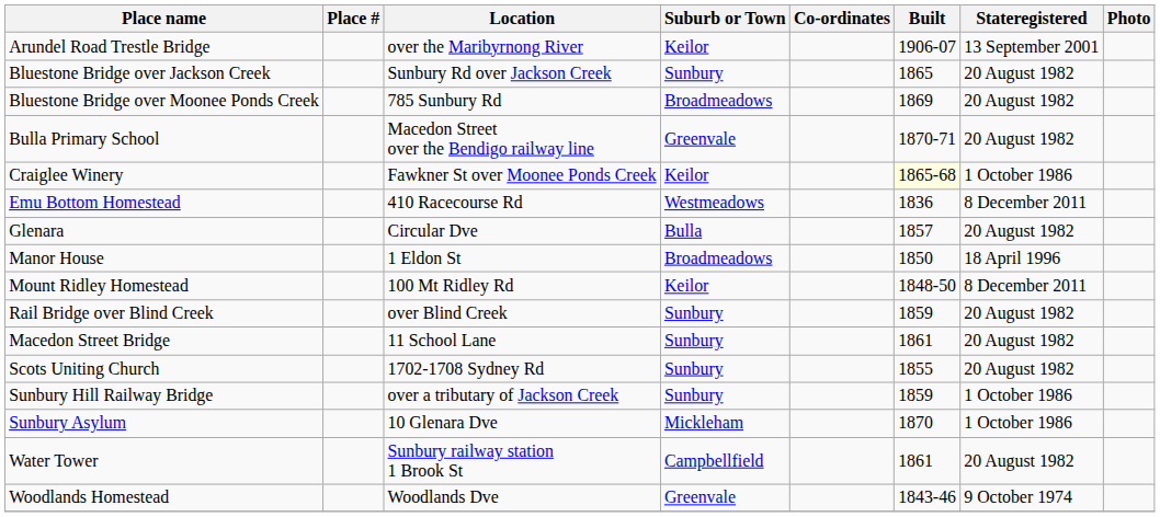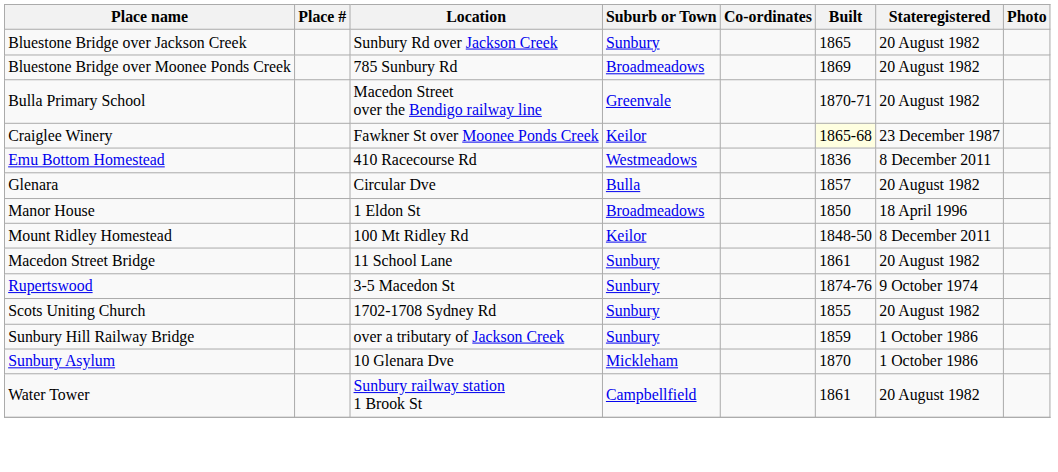 <table class="wikitable sortable">
 <tr>
 <th>Place name</th>
 <th>Place #</th>
 <th>Location</th>
 <th>Suburb or Town</th>
 <th>Co-ordinates</th>
 <th>Built</th>
 <th>Stateregistered</th>
 <th class="unsortable">Photo</th>
-</tr>
-<tr>
-<td>Arundel Road Trestle Bridge</td>
-<td></td>
-<td>over the <a href='#'>Maribyrnong River</a></td>
-<td><a href='#'>Keilor</a></td>
-<td></td>
-<td>1906-07</td>
-<td>13 September 2001</td>
-<td></td>
 </tr>
 <tr>
 <td>Bluestone Bridge over Jackson Creek</td>
 <td></td>
 <td>Sunbury Rd over <a href='#'>Jackson Creek</a></td>
 <td><a href='#'>Sunbury</a></td>
 <td></td>
 <td>1865</td>
 <td>20 August 1982</td>
 <td></td>
 </tr>
 <tr>
 <td>Bluestone Bridge over Moonee Ponds Creek</td>
 <td></td>
 <td>785 Sunbury Rd</td>
 <td><a href='#'>Broadmeadows</a></td>
 <td></td>
 <td>1869</td>
 <td>20 August 1982</td>
 <td></td>
 </tr>
 <tr>
 <td>Bulla Primary School</td>
 <td></td>
 <td>Macedon Street<br>over the <a href='#'>Bendigo railway line</a></td>
 <td><a href='#'>Greenvale</a></td>
 <td></td>
 <td>1870-71</td>
 <td>20 August 1982</td>
 <td></td>
 </tr>
 <tr>
 <td>Craiglee Winery</td>
 <td></td>
 <td>Fawkner St over <a href='#'>Moonee Ponds Creek</a></td>
 <td><a href='#'>Keilor</a></td>
 <td></td>
 <td style="background: lightyellow;">1865-68</td>
-<td>1 October 1986</td>
+<td>23 December 1987</td>
 <td></td>
 </tr>
 <tr>
 <td><a href='#'>Emu Bottom Homestead</a></td>
 <td></td>
 <td>410 Racecourse Rd</td>
 <td><a href='#'>Westmeadows</a></td>
 <td></td>
 <td> 1836</td>
 <td>8 December 2011</td>
 <td></td>
 </tr>
 <tr>
 <td>Glenara</td>
 <td></td>
 <td>Circular Dve</td>
 <td><a href='#'>Bulla</a></td>
 <td></td>
 <td>1857</td>
 <td>20 August 1982</td>
 <td></td>
 </tr>
 <tr>
 <td>Manor House</td>
 <td></td>
 <td>1 Eldon St</td>
 <td><a href='#'>Broadmeadows</a></td>
 <td></td>
 <td> 1850</td>
 <td>18 April 1996</td>
 <td></td>
 </tr>
 <tr>
 <td>Mount Ridley Homestead</td>
 <td></td>
 <td>100 Mt Ridley Rd</td>
 <td><a href='#'>Keilor</a></td>
 <td></td>
 <td>1848-50</td>
 <td>8 December 2011</td>
 <td></td>
 </tr>
 <tr>
-<td>Rail Bridge over Blind Creek</td>
-<td></td>
-<td>over Blind Creek</td>
-<td><a href='#'>Sunbury</a></td>
-<td></td>
-<td> 1859</td>
-<td>20 August 1982</td>
-<td></td>
-</tr>
-<tr>
 <td>Macedon Street Bridge</td>
 <td></td>
 <td>11 School Lane</td>
 <td><a href='#'>Sunbury</a></td>
 <td></td>
 <td>1861</td>
 <td>20 August 1982</td>
+<td></td>
+</tr>
+<tr>
+<td><a href='#'>Rupertswood</a></td>
+<td></td>
+<td>3-5 Macedon St</td>
+<td><a href='#'>Sunbury</a></td>
+<td></td>
+<td>1874-76</td>
+<td>9 October 1974</td>
 <td></td>
 </tr>
 <tr>
 <td>Scots Uniting Church</td>
 <td></td>
 <td>1702-1708 Sydney Rd</td>
 <td><a href='#'>Sunbury</a></td>
 <td></td>
 <td>1855</td>
 <td>20 August 1982</td>
 <td></td>
 </tr>
 <tr>
 <td>Sunbury Hill Railway Bridge</td>
 <td></td>
 <td>over a tributary of <a href='#'>Jackson Creek</a></td>
 <td><a href='#'>Sunbury</a></td>
 <td></td>
 <td> 1859</td>
 <td>1 October 1986</td>
 <td></td>
 </tr>
 <tr>
 <td><a href='#'>Sunbury Asylum</a></td>
 <td></td>
 <td>10 Glenara Dve</td>
 <td><a href='#'>Mickleham</a></td>
 <td></td>
 <td>1870</td>
 <td>1 October 1986</td>
 <td></td>
 </tr>
 <tr>
 <td>Water Tower</td>
 <td></td>
 <td><a href='#'>Sunbury railway station</a><br>1 Brook St</td>
 <td><a href='#'>Campbellfield</a></td>
 <td></td>
 <td>1861</td>
 <td>20 August 1982</td>
 <td></td>
 </tr>
 <tr>
-<td>Woodlands Homestead</td>
-<td></td>
-<td>Woodlands Dve</td>
-<td><a href='#'>Greenvale</a></td>
-<td></td>
-<td>1843-46</td>
-<td>9 October 1974</td>
-<td></td>
-</tr>
-<tr>
 </tr>
 </table>
